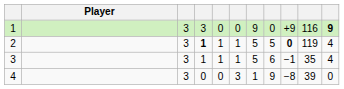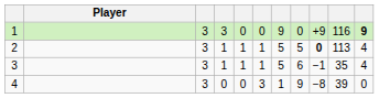 <table class="wikitable" style="text-align:center; margin: 1em auto 1em auto, align:left">
 <tr>
 <th width=20></th>
 <th width=240>Player</th>
 <th width=20></th>
 <th width=20></th>
 <th width=20></th>
 <th width=20></th>
 <th width=20></th>
 <th width=20></th>
 <th width=20></th>
 <th width=30></th>
 <th width=20></th>
 </tr>
 <tr style="background:#D0F0C0;">
 <td>1</td>
 <td align=left></td>
 <td>3</td>
 <td>3</td>
 <td>0</td>
 <td>0</td>
 <td>9</td>
 <td>0</td>
 <td>+9</td>
 <td>116</td>
 <td><strong>9</strong></td>
 </tr>
 <tr style=>
 <td>2</td>
 <td align=left></td>
 <td>3</td>
-<td><strong>1</strong></td>
+<td>1</td>
 <td>1</td>
 <td>1</td>
 <td>5</td>
 <td>5</td>
 <td><strong>0</strong></td>
-<td>119</td>
+<td>113</td>
 <td>4</td>
 </tr>
 <tr style=>
 <td>3</td>
 <td align=left></td>
 <td>3</td>
 <td>1</td>
 <td>1</td>
 <td>1</td>
 <td>5</td>
 <td>6</td>
 <td>−1</td>
 <td>35</td>
 <td>4</td>
 </tr>
 <tr style=>
 <td>4</td>
 <td align=left></td>
 <td>3</td>
 <td>0</td>
 <td>0</td>
 <td>3</td>
 <td>1</td>
 <td>9</td>
 <td>−8</td>
 <td>39</td>
 <td>0</td>
 </tr>
 </table>
